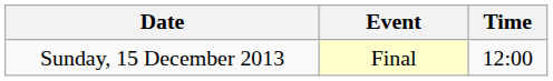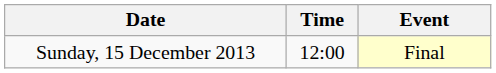 <table class = "wikitable" style="text-align:center;">
 <tr>
 <th width=220>Date</th>
+<th width=50>Time</th>
 <th width=100>Event</th>
-<th width=50>Time</th>
 </tr>
 <tr>
 <td>Sunday, 15 December 2013</td>
+<td>12:00</td>
 <td bgcolor=ffffcc>Final</td>
-<td>12:00</td>
 </tr>
 </table>
